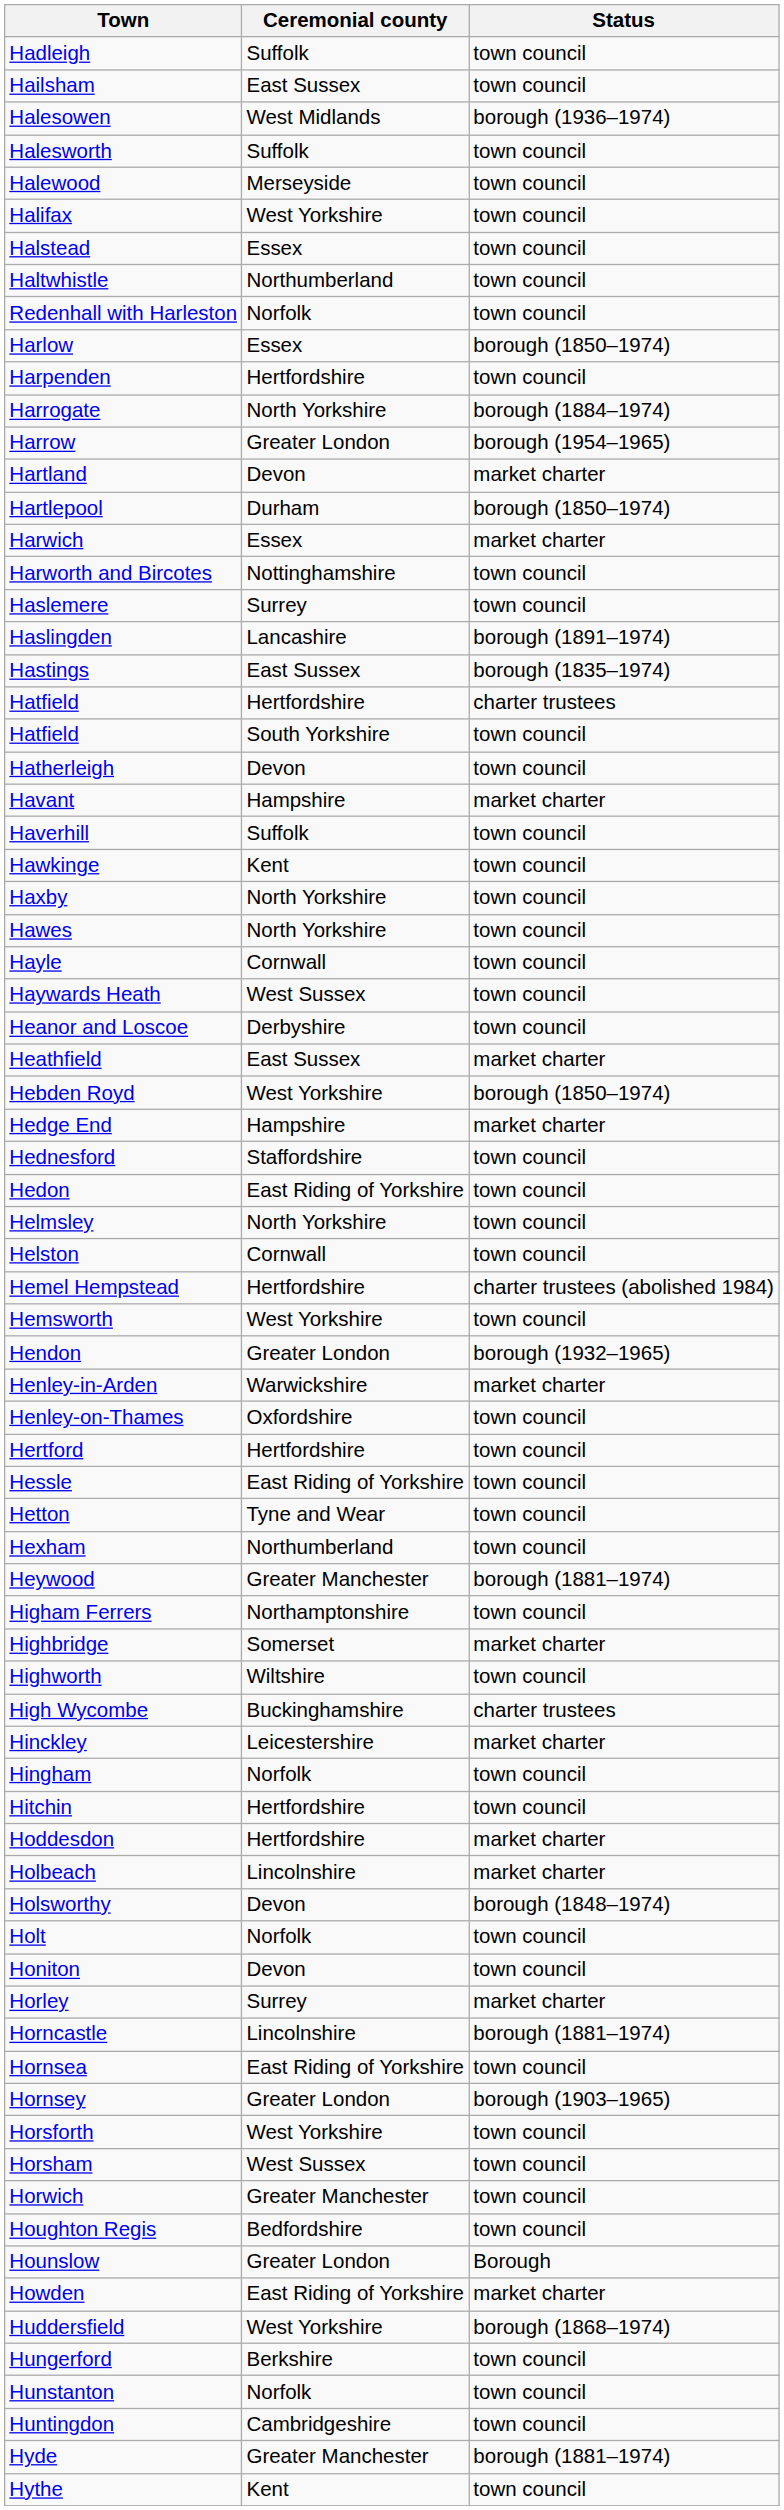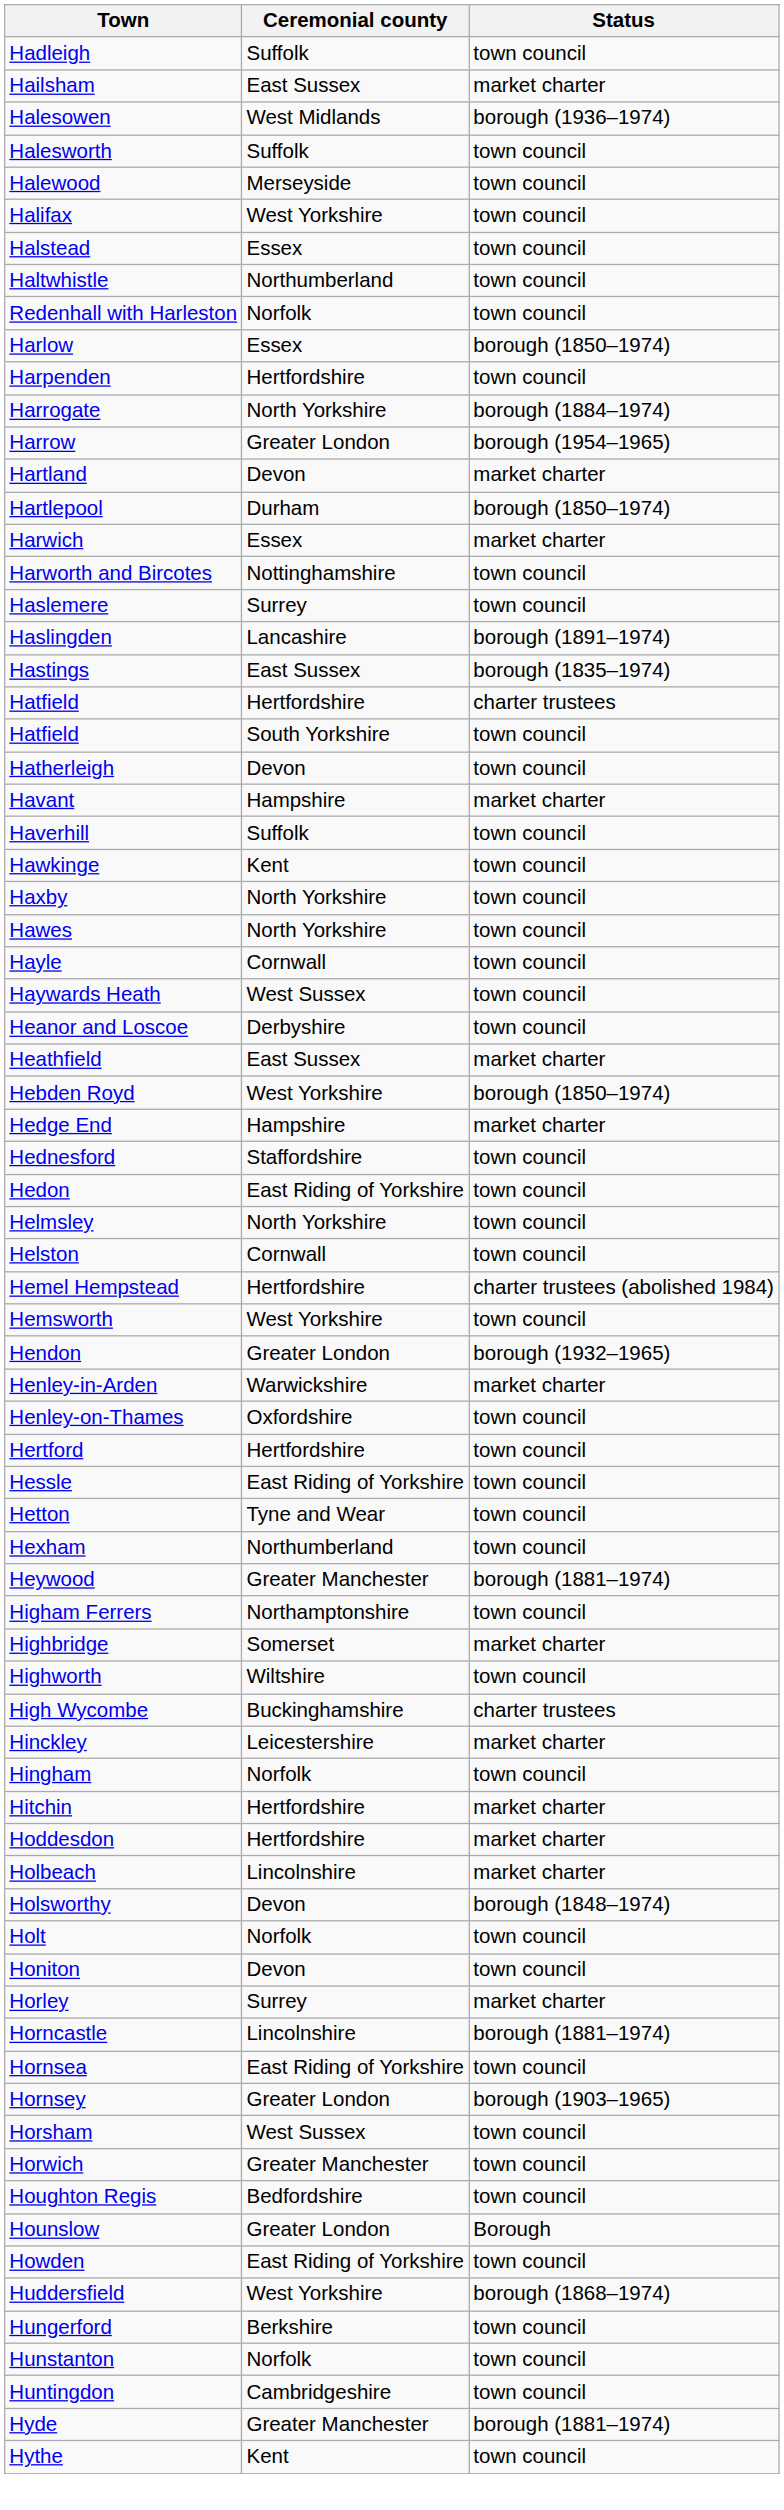 <table class="wikitable sortable">
 <tr>
 <th>Town</th>
 <th>Ceremonial county</th>
 <th>Status</th>
 </tr>
 <tr>
 <td><a href='#'>Hadleigh</a></td>
 <td>Suffolk</td>
 <td>town council</td>
 </tr>
 <tr>
 <td><a href='#'>Hailsham</a></td>
 <td>East Sussex</td>
-<td>town council</td>
+<td>market charter</td>
 </tr>
 <tr>
 <td><a href='#'>Halesowen</a></td>
 <td>West Midlands</td>
 <td>borough (1936–1974)</td>
 </tr>
 <tr>
 <td><a href='#'>Halesworth</a></td>
 <td>Suffolk</td>
 <td>town council</td>
 </tr>
 <tr>
 <td><a href='#'>Halewood</a></td>
 <td>Merseyside</td>
 <td>town council</td>
 </tr>
 <tr>
 <td><a href='#'>Halifax</a></td>
 <td>West Yorkshire</td>
 <td>town council</td>
 </tr>
 <tr>
 <td><a href='#'>Halstead</a></td>
 <td>Essex</td>
 <td>town council</td>
 </tr>
 <tr>
 <td><a href='#'>Haltwhistle</a></td>
 <td>Northumberland</td>
 <td>town council</td>
 </tr>
 <tr>
 <td><a href='#'>Redenhall with Harleston</a></td>
 <td>Norfolk</td>
 <td>town council</td>
 </tr>
 <tr>
 <td><a href='#'>Harlow</a></td>
 <td>Essex</td>
 <td>borough (1850–1974)</td>
 </tr>
 <tr>
 <td><a href='#'>Harpenden</a></td>
 <td>Hertfordshire</td>
 <td>town council</td>
 </tr>
 <tr>
 <td><a href='#'>Harrogate</a></td>
 <td>North Yorkshire</td>
 <td>borough (1884–1974)</td>
 </tr>
 <tr>
 <td><a href='#'>Harrow</a></td>
 <td>Greater London</td>
 <td>borough (1954–1965)</td>
 </tr>
 <tr>
 <td><a href='#'>Hartland</a></td>
 <td>Devon</td>
 <td>market charter</td>
 </tr>
 <tr>
 <td><a href='#'>Hartlepool</a></td>
 <td>Durham</td>
 <td>borough (1850–1974)</td>
 </tr>
 <tr>
 <td><a href='#'>Harwich</a></td>
 <td>Essex</td>
 <td>market charter</td>
 </tr>
 <tr>
 <td><a href='#'>Harworth and Bircotes</a></td>
 <td>Nottinghamshire</td>
 <td>town council</td>
 </tr>
 <tr>
 <td><a href='#'>Haslemere</a></td>
 <td>Surrey</td>
 <td>town council</td>
 </tr>
 <tr>
 <td><a href='#'>Haslingden</a></td>
 <td>Lancashire</td>
 <td>borough (1891–1974)</td>
 </tr>
 <tr>
 <td><a href='#'>Hastings</a></td>
 <td>East Sussex</td>
 <td>borough (1835–1974)</td>
 </tr>
 <tr>
 <td><a href='#'>Hatfield</a></td>
 <td>Hertfordshire</td>
 <td>charter trustees</td>
 </tr>
 <tr>
 <td><a href='#'>Hatfield</a></td>
 <td>South Yorkshire</td>
 <td>town council</td>
 </tr>
 <tr>
 <td><a href='#'>Hatherleigh</a></td>
 <td>Devon</td>
 <td>town council</td>
 </tr>
 <tr>
 <td><a href='#'>Havant</a></td>
 <td>Hampshire</td>
 <td>market charter</td>
 </tr>
 <tr>
 <td><a href='#'>Haverhill</a></td>
 <td>Suffolk</td>
 <td>town council</td>
 </tr>
 <tr>
 <td><a href='#'>Hawkinge</a></td>
 <td>Kent</td>
 <td>town council</td>
 </tr>
 <tr>
 <td><a href='#'>Haxby</a></td>
 <td>North Yorkshire</td>
 <td>town council</td>
 </tr>
 <tr>
 <td><a href='#'>Hawes</a></td>
 <td>North Yorkshire</td>
 <td>town council</td>
 </tr>
 <tr>
 <td><a href='#'>Hayle</a></td>
 <td>Cornwall</td>
 <td>town council</td>
 </tr>
 <tr>
 <td><a href='#'>Haywards Heath</a></td>
 <td>West Sussex</td>
 <td>town council</td>
 </tr>
 <tr>
 <td><a href='#'>Heanor and Loscoe</a></td>
 <td>Derbyshire</td>
 <td>town council</td>
 </tr>
 <tr>
 <td><a href='#'>Heathfield</a></td>
 <td>East Sussex</td>
 <td>market charter</td>
 </tr>
 <tr>
 <td><a href='#'>Hebden Royd</a></td>
 <td>West Yorkshire</td>
 <td>borough (1850–1974)</td>
 </tr>
 <tr>
 <td><a href='#'>Hedge End</a></td>
 <td>Hampshire</td>
 <td>market charter</td>
 </tr>
 <tr>
 <td><a href='#'>Hednesford</a></td>
 <td>Staffordshire</td>
 <td>town council</td>
 </tr>
 <tr>
 <td><a href='#'>Hedon</a></td>
 <td>East Riding of Yorkshire</td>
 <td>town council</td>
 </tr>
 <tr>
 <td><a href='#'>Helmsley</a></td>
 <td>North Yorkshire</td>
 <td>town council</td>
 </tr>
 <tr>
 <td><a href='#'>Helston</a></td>
 <td>Cornwall</td>
 <td>town council</td>
 </tr>
 <tr>
 <td><a href='#'>Hemel Hempstead</a></td>
 <td>Hertfordshire</td>
 <td>charter trustees (abolished 1984)</td>
 </tr>
 <tr>
 <td><a href='#'>Hemsworth</a></td>
 <td>West Yorkshire</td>
 <td>town council</td>
 </tr>
 <tr>
 <td><a href='#'>Hendon</a></td>
 <td>Greater London</td>
 <td>borough (1932–1965)</td>
 </tr>
 <tr>
 <td><a href='#'>Henley-in-Arden</a></td>
 <td>Warwickshire</td>
 <td>market charter</td>
 </tr>
 <tr>
 <td><a href='#'>Henley-on-Thames</a></td>
 <td>Oxfordshire</td>
 <td>town council</td>
 </tr>
 <tr>
 <td><a href='#'>Hertford</a></td>
 <td>Hertfordshire</td>
 <td>town council</td>
 </tr>
 <tr>
 <td><a href='#'>Hessle</a></td>
 <td>East Riding of Yorkshire</td>
 <td>town council</td>
 </tr>
 <tr>
 <td><a href='#'>Hetton</a></td>
 <td>Tyne and Wear</td>
 <td>town council</td>
 </tr>
 <tr>
 <td><a href='#'>Hexham</a></td>
 <td>Northumberland</td>
 <td>town council</td>
 </tr>
 <tr>
 <td><a href='#'>Heywood</a></td>
 <td>Greater Manchester</td>
 <td>borough (1881–1974)</td>
 </tr>
 <tr>
 <td><a href='#'>Higham Ferrers</a></td>
 <td>Northamptonshire</td>
 <td>town council</td>
 </tr>
 <tr>
 <td><a href='#'>Highbridge</a></td>
 <td>Somerset</td>
 <td>market charter</td>
 </tr>
 <tr>
 <td><a href='#'>Highworth</a></td>
 <td>Wiltshire</td>
 <td>town council</td>
 </tr>
 <tr>
 <td><a href='#'>High Wycombe</a></td>
 <td>Buckinghamshire</td>
 <td>charter trustees</td>
 </tr>
 <tr>
 <td><a href='#'>Hinckley</a></td>
 <td>Leicestershire</td>
 <td>market charter</td>
 </tr>
 <tr>
 <td><a href='#'>Hingham</a></td>
 <td>Norfolk</td>
 <td>town council</td>
 </tr>
 <tr>
 <td><a href='#'>Hitchin</a></td>
 <td>Hertfordshire</td>
-<td>town council</td>
+<td>market charter</td>
 </tr>
 <tr>
 <td><a href='#'>Hoddesdon</a></td>
 <td>Hertfordshire</td>
 <td>market charter</td>
 </tr>
 <tr>
 <td><a href='#'>Holbeach</a></td>
 <td>Lincolnshire</td>
 <td>market charter</td>
 </tr>
 <tr>
 <td><a href='#'>Holsworthy</a></td>
 <td>Devon</td>
 <td>borough (1848–1974)</td>
 </tr>
 <tr>
 <td><a href='#'>Holt</a></td>
 <td>Norfolk</td>
 <td>town council</td>
 </tr>
 <tr>
 <td><a href='#'>Honiton</a></td>
 <td>Devon</td>
 <td>town council</td>
 </tr>
 <tr>
 <td><a href='#'>Horley</a></td>
 <td>Surrey</td>
 <td>market charter</td>
 </tr>
 <tr>
 <td><a href='#'>Horncastle</a></td>
 <td>Lincolnshire</td>
 <td>borough (1881–1974)</td>
 </tr>
 <tr>
 <td><a href='#'>Hornsea</a></td>
 <td>East Riding of Yorkshire</td>
 <td>town council</td>
 </tr>
 <tr>
 <td><a href='#'>Hornsey</a></td>
 <td>Greater London</td>
 <td>borough (1903–1965)</td>
 </tr>
 <tr>
-<td><a href='#'>Horsforth</a></td>
-<td>West Yorkshire</td>
-<td>town council</td>
-</tr>
-<tr>
 <td><a href='#'>Horsham</a></td>
 <td>West Sussex</td>
 <td>town council</td>
 </tr>
 <tr>
 <td><a href='#'>Horwich</a></td>
 <td>Greater Manchester</td>
 <td>town council</td>
 </tr>
 <tr>
 <td><a href='#'>Houghton Regis</a></td>
 <td>Bedfordshire</td>
 <td>town council</td>
 </tr>
 <tr>
 <td><a href='#'>Hounslow</a></td>
 <td>Greater London</td>
 <td>Borough</td>
 </tr>
 <tr>
 <td><a href='#'>Howden</a></td>
 <td>East Riding of Yorkshire</td>
-<td>market charter</td>
+<td>town council</td>
 </tr>
 <tr>
 <td><a href='#'>Huddersfield</a></td>
 <td>West Yorkshire</td>
 <td>borough (1868–1974)</td>
 </tr>
 <tr>
 <td><a href='#'>Hungerford</a></td>
 <td>Berkshire</td>
 <td>town council</td>
 </tr>
 <tr>
 <td><a href='#'>Hunstanton</a></td>
 <td>Norfolk</td>
 <td>town council</td>
 </tr>
 <tr>
 <td><a href='#'>Huntingdon</a></td>
 <td>Cambridgeshire</td>
 <td>town council</td>
 </tr>
 <tr>
 <td><a href='#'>Hyde</a></td>
 <td>Greater Manchester</td>
 <td>borough (1881–1974)</td>
 </tr>
 <tr>
 <td><a href='#'>Hythe</a></td>
 <td>Kent</td>
 <td>town council</td>
 </tr>
 </table>
